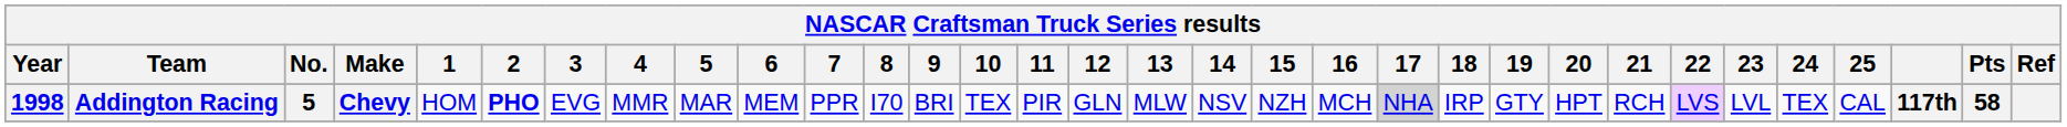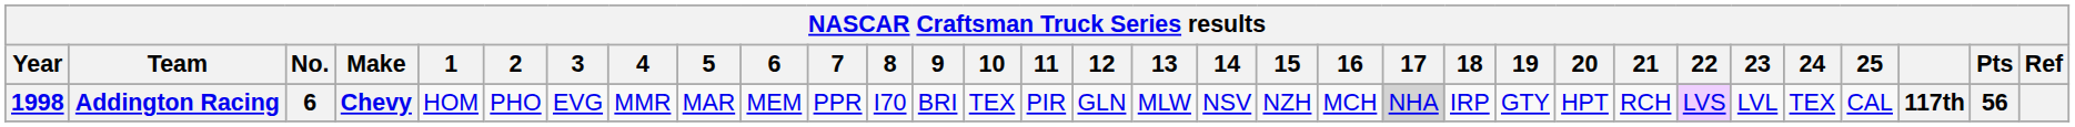 <table class="wikitable" style="text-align:center; font-size:75%">
 <tr>
 <th colspan=45><a href='#'>NASCAR</a> <a href='#'>Craftsman Truck Series</a> results</th>
 </tr>
 <tr>
 <th>Year</th>
 <th>Team</th>
 <th>No.</th>
 <th>Make</th>
 <th>1</th>
 <th>2</th>
 <th>3</th>
 <th>4</th>
 <th>5</th>
 <th>6</th>
 <th>7</th>
 <th>8</th>
 <th>9</th>
 <th>10</th>
 <th>11</th>
 <th>12</th>
 <th>13</th>
 <th>14</th>
 <th>15</th>
 <th>16</th>
 <th>17</th>
 <th>18</th>
 <th>19</th>
 <th>20</th>
 <th>21</th>
 <th>22</th>
 <th>23</th>
 <th>24</th>
 <th>25</th>
 <th></th>
 <th>Pts</th>
 <th>Ref</th>
 </tr>
 <tr>
 <th><a href='#'>1998</a></th>
 <th><a href='#'>Addington Racing</a></th>
-<th>5</th>
+<th>6</th>
 <th><a href='#'>Chevy</a></th>
 <td><a href='#'>HOM</a></td>
-<td><strong><a href='#'>PHO</a></strong></td>
+<td><a href='#'>PHO</a></td>
 <td><a href='#'>EVG</a></td>
 <td><a href='#'>MMR</a></td>
 <td><a href='#'>MAR</a></td>
 <td><a href='#'>MEM</a></td>
 <td><a href='#'>PPR</a></td>
 <td><a href='#'>I70</a></td>
 <td><a href='#'>BRI</a></td>
 <td><a href='#'>TEX</a></td>
 <td><a href='#'>PIR</a></td>
 <td><a href='#'>GLN</a></td>
 <td><a href='#'>MLW</a></td>
 <td><a href='#'>NSV</a></td>
 <td><a href='#'>NZH</a></td>
 <td><a href='#'>MCH</a></td>
 <td style="background: lightgrey;"><a href='#'>NHA</a></td>
 <td><a href='#'>IRP</a></td>
 <td><a href='#'>GTY</a></td>
 <td><a href='#'>HPT</a></td>
 <td><a href='#'>RCH</a></td>
 <td style="background:#EFCFFF;"><a href='#'>LVS</a><br></td>
 <td><a href='#'>LVL</a></td>
 <td><a href='#'>TEX</a></td>
 <td><a href='#'>CAL</a></td>
 <th>117th</th>
-<th>58</th>
+<th>56</th>
 <th></th>
 </tr>
 </table>
